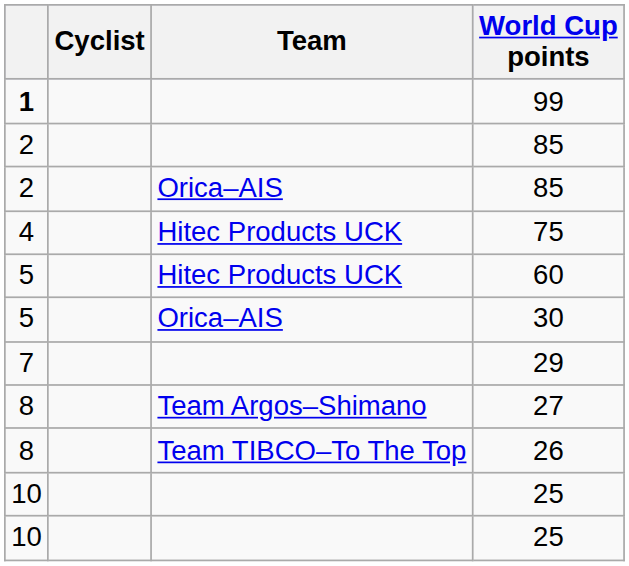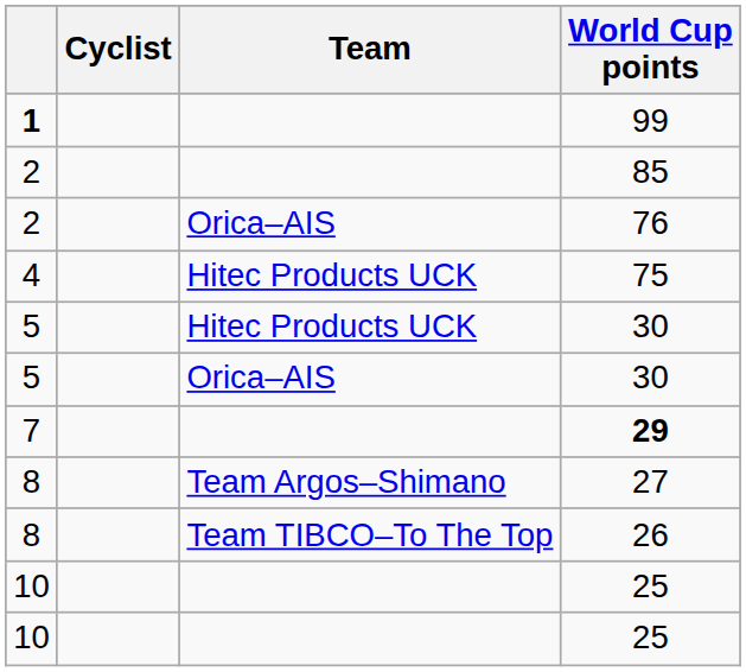 <table class="wikitable">
 <tr style="background:#ccccff;">
 <th></th>
 <th>Cyclist</th>
 <th>Team</th>
 <th><a href='#'>World Cup</a><br>points</th>
 </tr>
 <tr>
 <td align=center><strong>1</strong></td>
 <td></td>
 <td></td>
 <td align=center>99</td>
 </tr>
 <tr>
 <td align=center>2</td>
 <td></td>
 <td></td>
 <td align=center>85</td>
 </tr>
 <tr>
 <td align=center>2</td>
 <td></td>
 <td><a href='#'>Orica–AIS</a></td>
-<td align=center>85</td>
+<td align=center>76</td>
 </tr>
 <tr>
 <td align=center>4</td>
 <td></td>
 <td><a href='#'>Hitec Products UCK</a></td>
 <td align=center>75</td>
 </tr>
 <tr>
 <td align=center>5</td>
 <td></td>
 <td><a href='#'>Hitec Products UCK</a></td>
-<td align=center>60</td>
+<td align=center>30</td>
 </tr>
 <tr>
 <td align=center>5</td>
 <td></td>
 <td><a href='#'>Orica–AIS</a></td>
 <td align=center>30</td>
 </tr>
 <tr>
 <td align=center>7</td>
 <td></td>
 <td></td>
-<td align=center>29</td>
+<td align=center><strong>29</strong></td>
 </tr>
 <tr>
 <td align=center>8</td>
 <td></td>
 <td><a href='#'>Team Argos–Shimano</a></td>
 <td align=center>27</td>
 </tr>
 <tr>
 <td align=center>8</td>
 <td></td>
 <td><a href='#'>Team TIBCO–To The Top</a></td>
 <td align=center>26</td>
 </tr>
 <tr>
 <td align=center>10</td>
 <td></td>
 <td></td>
 <td align=center>25</td>
 </tr>
 <tr>
 <td align=center>10</td>
 <td></td>
 <td></td>
 <td align=center>25</td>
 </tr>
 </table>
